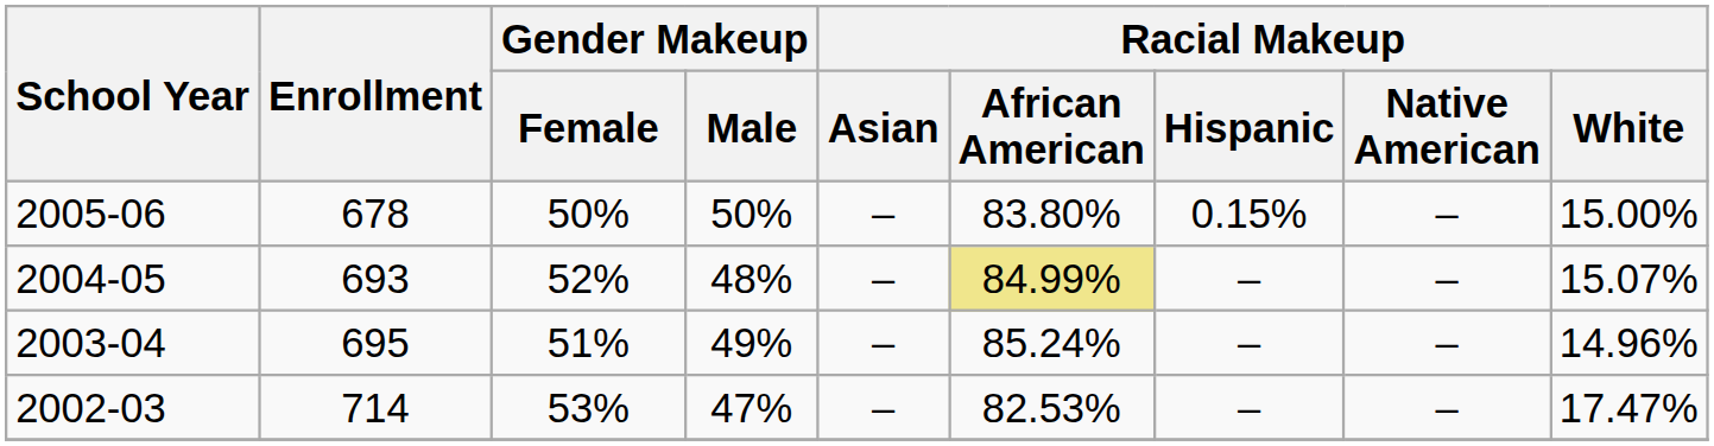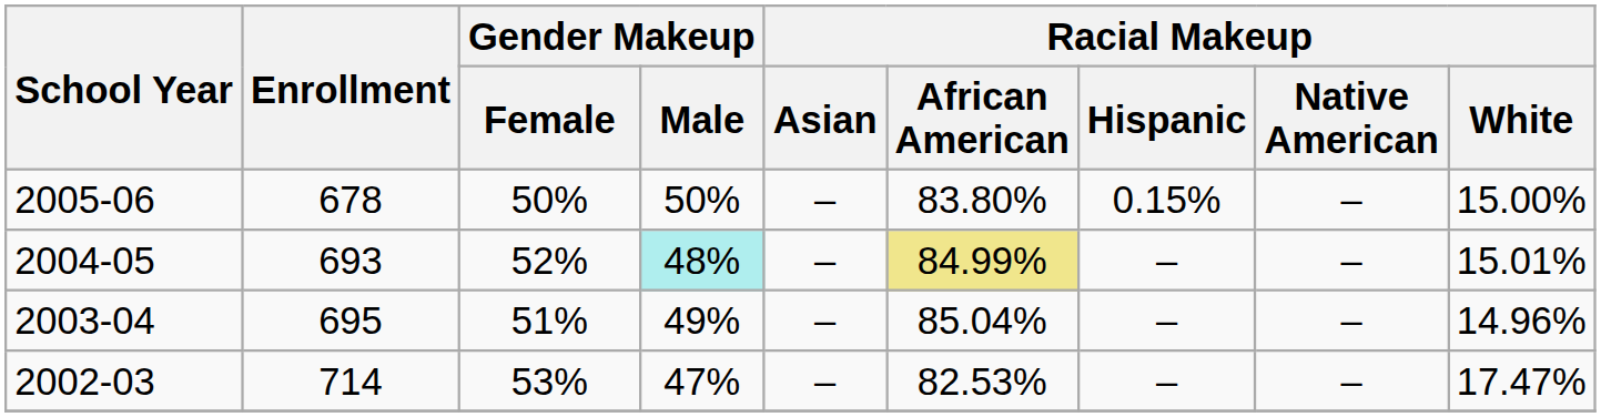 <table class="wikitable" style="font-size: 95%;">
 <tr>
 <th rowspan="2">School Year</th>
 <th rowspan="2">Enrollment</th>
 <th colspan="2">Gender Makeup</th>
 <th colspan="5">Racial Makeup</th>
 </tr>
 <tr>
 <th>Female</th>
 <th>Male</th>
 <th>Asian</th>
 <th>African <br>American</th>
 <th>Hispanic</th>
 <th>Native <br>American</th>
 <th>White</th>
 </tr>
 <tr>
 <td align="left">2005-06</td>
 <td align="center">678</td>
 <td align="center">50%</td>
 <td align="center">50%</td>
 <td align="center">–</td>
 <td align="center">83.80%</td>
 <td align="center">0.15%</td>
 <td align="center">–</td>
 <td align="center">15.00%</td>
 </tr>
 <tr>
 <td align="left">2004-05</td>
 <td align="center">693</td>
 <td align="center">52%</td>
-<td align="center">48%</td>
+<td align="center" style="background: paleturquoise;">48%</td>
 <td align="center">–</td>
 <td align="center" style="background: khaki;">84.99%</td>
 <td align="center">–</td>
 <td align="center">–</td>
-<td align="center">15.07%</td>
+<td align="center">15.01%</td>
 </tr>
 <tr>
 <td align="left">2003-04</td>
 <td align="center">695</td>
 <td align="center">51%</td>
 <td align="center">49%</td>
 <td align="center">–</td>
-<td align="center">85.24%</td>
+<td align="center">85.04%</td>
 <td align="center">–</td>
 <td align="center">–</td>
 <td align="center">14.96%</td>
 </tr>
 <tr>
 <td align="left">2002-03</td>
 <td align="center">714</td>
 <td align="center">53%</td>
 <td align="center">47%</td>
 <td align="center">–</td>
 <td align="center">82.53%</td>
 <td align="center">–</td>
 <td align="center">–</td>
 <td align="center">17.47%</td>
 </tr>
 <tr>
 </tr>
 </table>
